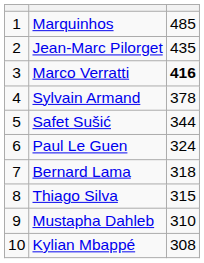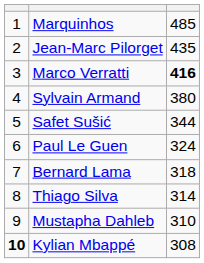 <table class="wikitable plainrowheaders sortable" style="text-align:center">
 <tr>
 <th></th>
 <th></th>
 <th></th>
 </tr>
 <tr>
 <td>1</td>
 <td align="left"> <a href='#'>Marquinhos</a></td>
 <td>485</td>
 </tr>
 <tr>
 <td>2</td>
 <td align="left"> <a href='#'>Jean-Marc Pilorget</a></td>
 <td>435</td>
 </tr>
 <tr>
 <td>3</td>
 <td align="left"> <a href='#'>Marco Verratti</a></td>
 <td><strong>416</strong></td>
 </tr>
 <tr>
 <td>4</td>
 <td align="left"> <a href='#'>Sylvain Armand</a></td>
-<td>378</td>
+<td>380</td>
 </tr>
 <tr>
 <td>5</td>
 <td align="left"> <a href='#'>Safet Sušić</a></td>
 <td>344</td>
 </tr>
 <tr>
 <td>6</td>
 <td align="left"> <a href='#'>Paul Le Guen</a></td>
 <td>324</td>
 </tr>
 <tr>
 <td>7</td>
 <td align="left"> <a href='#'>Bernard Lama</a></td>
 <td>318</td>
 </tr>
 <tr>
 <td>8</td>
 <td align="left"> <a href='#'>Thiago Silva</a></td>
-<td>315</td>
+<td>314</td>
 </tr>
 <tr>
 <td>9</td>
 <td align="left"> <a href='#'>Mustapha Dahleb</a></td>
 <td>310</td>
 </tr>
 <tr>
-<td>10</td>
+<td><strong>10</strong></td>
 <td align="left"> <a href='#'>Kylian Mbappé</a></td>
 <td>308</td>
 </tr>
 </table>
